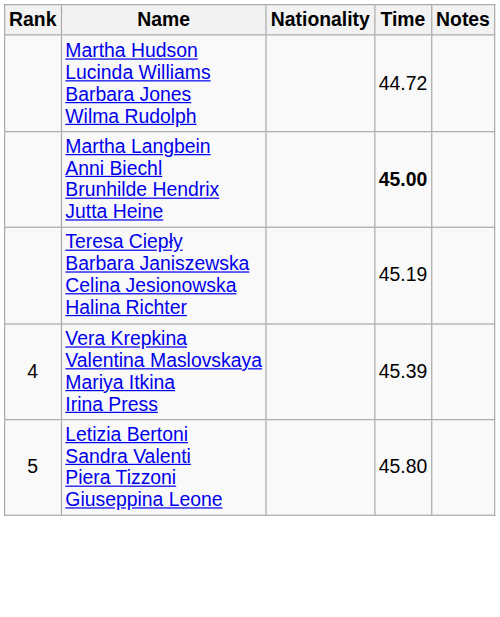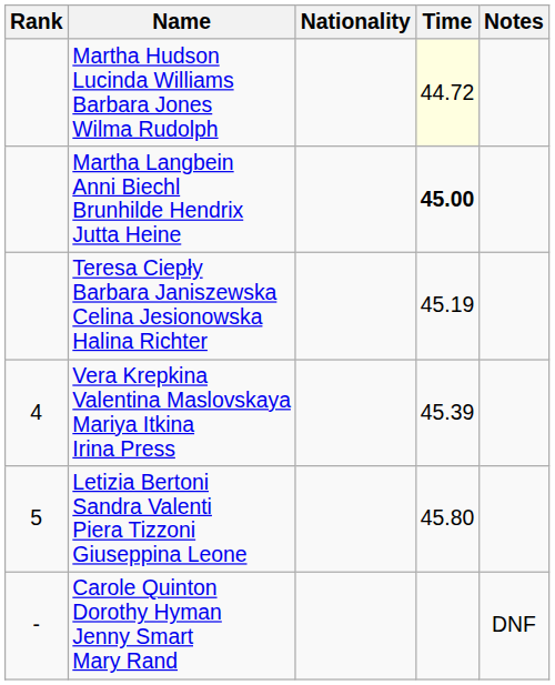 <table class="wikitable sortable" style="text-align:center">
 <tr>
 <th>Rank</th>
 <th>Name</th>
 <th>Nationality</th>
 <th>Time</th>
 <th>Notes</th>
 </tr>
 <tr>
 <td></td>
 <td align=left><a href='#'>Martha Hudson</a><br><a href='#'>Lucinda Williams</a><br><a href='#'>Barbara Jones</a><br><a href='#'>Wilma Rudolph</a></td>
 <td align=left></td>
-<td>44.72</td>
+<td style="background: lightyellow;">44.72</td>
 <td></td>
 </tr>
 <tr>
 <td></td>
 <td align=left><a href='#'>Martha Langbein</a><br><a href='#'>Anni Biechl</a><br><a href='#'>Brunhilde Hendrix</a><br><a href='#'>Jutta Heine</a></td>
 <td align=left></td>
 <td><strong>45.00</strong></td>
 <td></td>
 </tr>
 <tr>
 <td></td>
 <td align=left><a href='#'>Teresa Ciepły</a><br><a href='#'>Barbara Janiszewska</a><br><a href='#'>Celina Jesionowska</a><br><a href='#'>Halina Richter</a></td>
 <td align=left></td>
 <td>45.19</td>
 <td></td>
 </tr>
 <tr>
 <td>4</td>
 <td align=left><a href='#'>Vera Krepkina</a><br><a href='#'>Valentina Maslovskaya</a><br><a href='#'>Mariya Itkina</a><br><a href='#'>Irina Press</a></td>
 <td align=left></td>
 <td>45.39</td>
 <td></td>
 </tr>
 <tr>
 <td>5</td>
 <td align=left><a href='#'>Letizia Bertoni</a><br><a href='#'>Sandra Valenti</a><br><a href='#'>Piera Tizzoni</a><br><a href='#'>Giuseppina Leone</a></td>
 <td align=left></td>
 <td>45.80</td>
 <td></td>
 </tr>
+<tr>
+<td>-</td>
+<td align=left><a href='#'>Carole Quinton</a><br><a href='#'>Dorothy Hyman</a><br><a href='#'>Jenny Smart</a><br><a href='#'>Mary Rand</a></td>
+<td align=left></td>
+<td></td>
+<td>DNF</td>
+</tr>
 </table>
